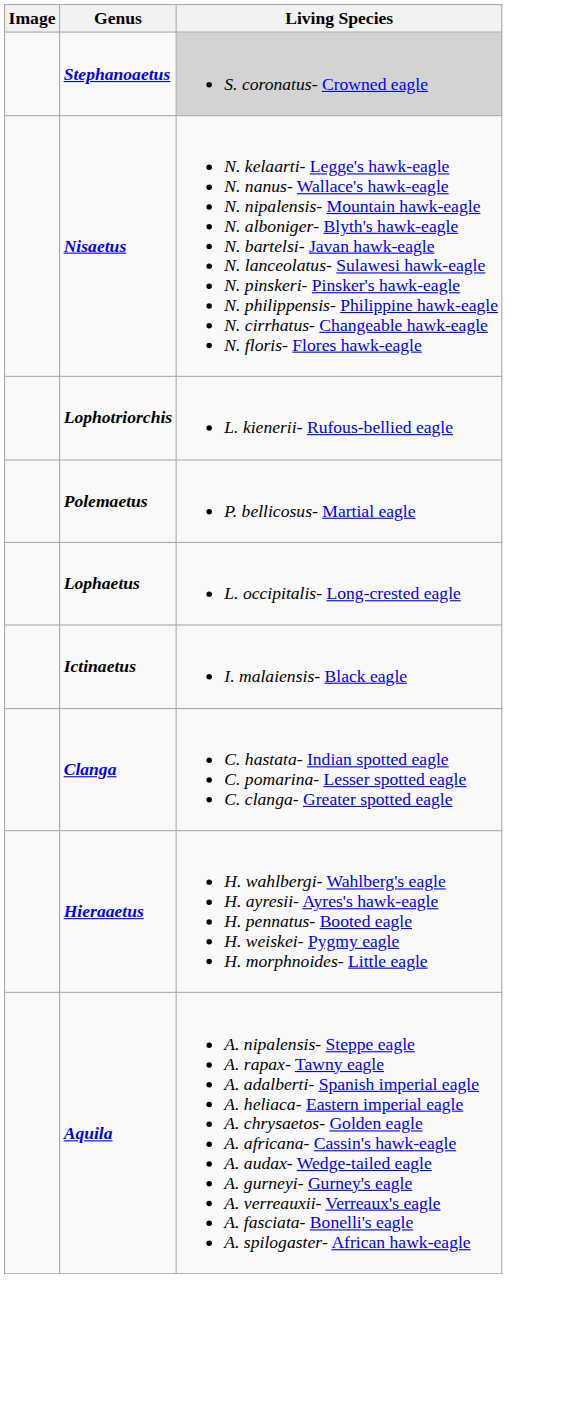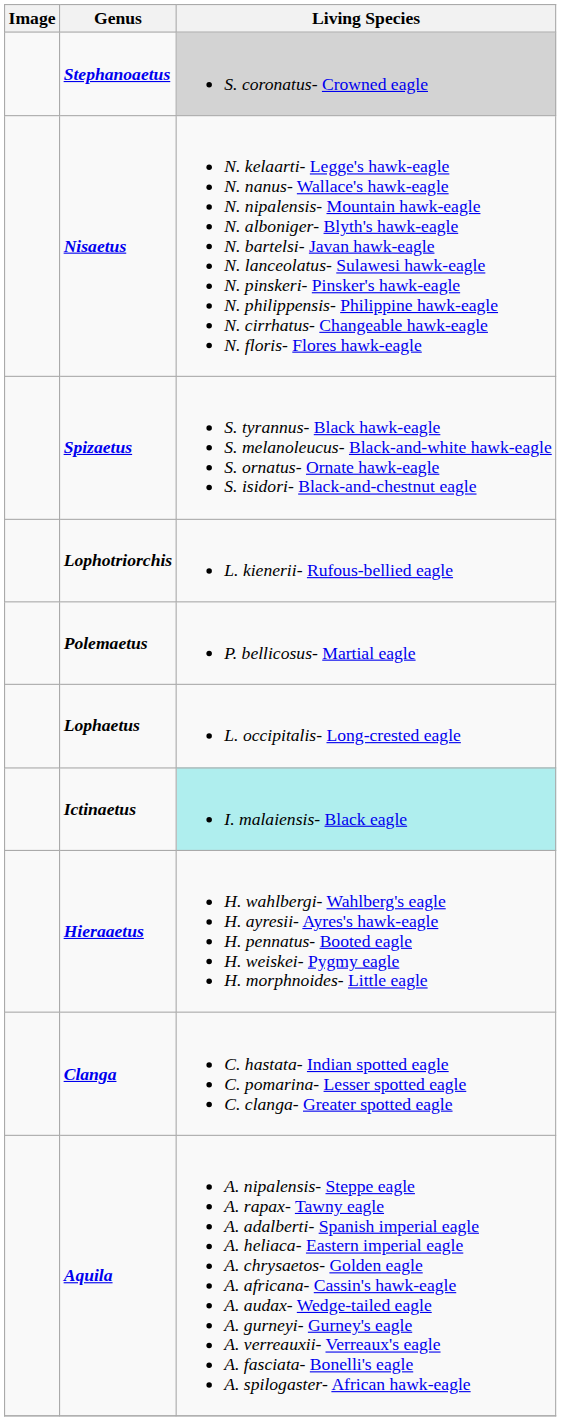 <table class="wikitable">
 <tr>
 <th>Image</th>
 <th>Genus</th>
 <th>Living Species</th>
 </tr>
 <tr>
 <td></td>
 <td><strong><em><a href='#'>Stephanoaetus</a></em></strong> </td>
 <td style="background: lightgrey;"><br><ul><li><em>S. coronatus</em>- <a href='#'>Crowned eagle</a></li></ul></td>
 </tr>
 <tr>
 <td></td>
 <td><strong><em><a href='#'>Nisaetus</a></em></strong> </td>
 <td><br><ul><li><em>N. kelaarti</em>- <a href='#'>Legge's hawk-eagle</a></li><li><em>N. nanus</em>- <a href='#'>Wallace's hawk-eagle</a></li><li><em>N. nipalensis</em>- <a href='#'>Mountain hawk-eagle</a></li><li><em>N. alboniger</em>- <a href='#'>Blyth's hawk-eagle</a></li><li><em>N. bartelsi</em>- <a href='#'>Javan hawk-eagle</a></li><li><em>N. lanceolatus</em>- <a href='#'>Sulawesi hawk-eagle</a></li><li><em>N. pinskeri</em>- <a href='#'>Pinsker's hawk-eagle</a></li><li><em>N. philippensis</em>- <a href='#'>Philippine hawk-eagle</a></li><li><em>N. cirrhatus</em>- <a href='#'>Changeable hawk-eagle</a></li><li><em>N. floris</em>- <a href='#'>Flores hawk-eagle</a></li></ul></td>
+</tr>
+<tr>
+<td></td>
+<td><strong><em><a href='#'>Spizaetus</a></em></strong> </td>
+<td><br><ul><li><em>S. tyrannus</em>- <a href='#'>Black hawk-eagle</a></li><li><em>S. melanoleucus</em>- <a href='#'>Black-and-white hawk-eagle</a></li><li><em>S. ornatus</em>- <a href='#'>Ornate hawk-eagle</a></li><li><em>S. isidori</em>- <a href='#'>Black-and-chestnut eagle</a></li></ul></td>
 </tr>
 <tr>
 <td></td>
 <td><strong><em>Lophotriorchis</em></strong> </td>
 <td><br><ul><li><em>L. kienerii</em>- <a href='#'>Rufous-bellied eagle</a></li></ul></td>
 </tr>
 <tr>
 <td></td>
 <td><strong><em>Polemaetus</em></strong> </td>
 <td><br><ul><li><em>P. bellicosus</em>- <a href='#'>Martial eagle</a></li></ul></td>
 </tr>
 <tr>
 <td></td>
 <td><strong><em>Lophaetus</em></strong> </td>
 <td><br><ul><li><em>L. occipitalis</em>- <a href='#'>Long-crested eagle</a></li></ul></td>
 </tr>
 <tr>
 <td></td>
 <td><strong><em>Ictinaetus</em></strong> </td>
-<td><br><ul><li><em>I. malaiensis</em>- <a href='#'>Black eagle</a></li></ul></td>
+<td style="background: paleturquoise;"><br><ul><li><em>I. malaiensis</em>- <a href='#'>Black eagle</a></li></ul></td>
+</tr>
+<tr>
+<td></td>
+<td><strong><em><a href='#'>Hieraaetus</a></em></strong> </td>
+<td><br><ul><li><em>H. wahlbergi</em>- <a href='#'>Wahlberg's eagle</a></li><li><em>H. ayresii</em>- <a href='#'>Ayres's hawk-eagle</a></li><li><em>H. pennatus</em>- <a href='#'>Booted eagle</a></li><li><em>H. weiskei</em>- <a href='#'>Pygmy eagle</a></li><li><em>H. morphnoides</em>- <a href='#'>Little eagle</a></li></ul></td>
 </tr>
 <tr>
 <td></td>
 <td><strong><em><a href='#'>Clanga</a></em></strong> </td>
 <td><br><ul><li><em>C. hastata</em>- <a href='#'>Indian spotted eagle</a></li><li><em>C. pomarina</em>- <a href='#'>Lesser spotted eagle</a></li><li><em>C. clanga</em>- <a href='#'>Greater spotted eagle</a></li></ul></td>
-</tr>
-<tr>
-<td></td>
-<td><strong><em><a href='#'>Hieraaetus</a></em></strong> </td>
-<td><br><ul><li><em>H. wahlbergi</em>- <a href='#'>Wahlberg's eagle</a></li><li><em>H. ayresii</em>- <a href='#'>Ayres's hawk-eagle</a></li><li><em>H. pennatus</em>- <a href='#'>Booted eagle</a></li><li><em>H. weiskei</em>- <a href='#'>Pygmy eagle</a></li><li><em>H. morphnoides</em>- <a href='#'>Little eagle</a></li></ul></td>
 </tr>
 <tr>
 <td></td>
 <td><strong><em><a href='#'>Aquila</a></em></strong> </td>
 <td><br><ul><li><em>A. nipalensis</em>- <a href='#'>Steppe eagle</a></li><li><em>A. rapax</em>- <a href='#'>Tawny eagle</a></li><li><em>A. adalberti</em>- <a href='#'>Spanish imperial eagle</a></li><li><em>A. heliaca</em>- <a href='#'>Eastern imperial eagle</a></li><li><em>A. chrysaetos</em>- <a href='#'>Golden eagle</a></li><li><em>A. africana</em>- <a href='#'>Cassin's hawk-eagle</a></li><li><em>A. audax</em>- <a href='#'>Wedge-tailed eagle</a></li><li><em>A. gurneyi</em>- <a href='#'>Gurney's eagle</a></li><li><em>A. verreauxii</em>- <a href='#'>Verreaux's eagle</a></li><li><em>A. fasciata</em>- <a href='#'>Bonelli's eagle</a></li><li><em>A. spilogaster</em>- <a href='#'>African hawk-eagle</a></li></ul></td>
 </tr>
 <tr>
 </tr>
 </table>
